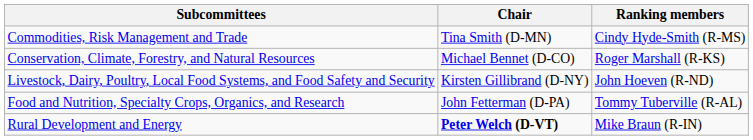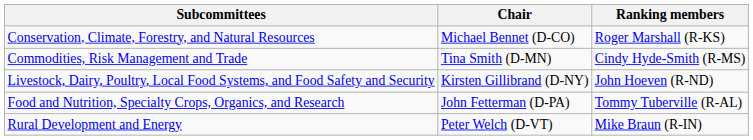 <table class="wikitable">
 <tr>
 <th>Subcommittees</th>
 <th>Chair</th>
 <th>Ranking members</th>
 </tr>
 <tr>
+<td><a href='#'>Conservation, Climate, Forestry, and Natural Resources</a></td>
+<td><a href='#'>Michael Bennet</a> (D-CO)</td>
+<td><a href='#'>Roger Marshall</a> (R-KS)</td>
+</tr>
+<tr>
 <td><a href='#'>Commodities, Risk Management and Trade</a></td>
 <td><a href='#'>Tina Smith</a> (D-MN)</td>
 <td><a href='#'>Cindy Hyde-Smith</a> (R-MS)</td>
-</tr>
-<tr>
-<td><a href='#'>Conservation, Climate, Forestry, and Natural Resources</a></td>
-<td><a href='#'>Michael Bennet</a> (D-CO)</td>
-<td><a href='#'>Roger Marshall</a> (R-KS)</td>
 </tr>
 <tr>
 <td><a href='#'>Livestock, Dairy, Poultry, Local Food Systems, and Food Safety and Security</a></td>
 <td><a href='#'>Kirsten Gillibrand</a> (D-NY)</td>
 <td><a href='#'>John Hoeven</a> (R-ND)</td>
 </tr>
 <tr>
 <td><a href='#'>Food and Nutrition, Specialty Crops, Organics, and Research</a></td>
 <td><a href='#'>John Fetterman</a> (D-PA)</td>
 <td><a href='#'>Tommy Tuberville</a> (R-AL)</td>
 </tr>
 <tr>
 <td><a href='#'>Rural Development and Energy</a></td>
-<td><strong><a href='#'>Peter Welch</a> (D-VT)</strong></td>
+<td><a href='#'>Peter Welch</a> (D-VT)</td>
 <td><a href='#'>Mike Braun</a> (R-IN)</td>
 </tr>
 </table>
